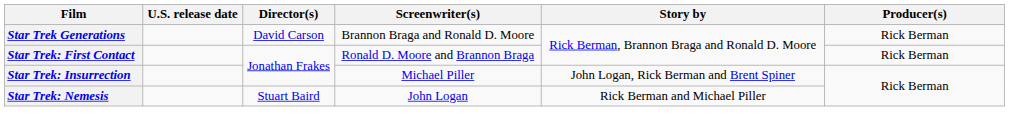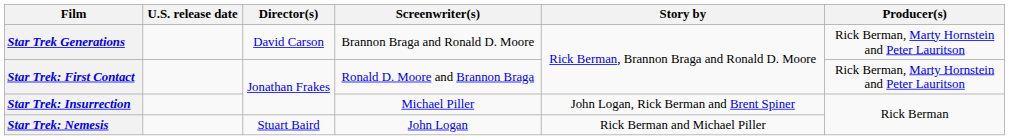 <table class="wikitable plainrowheaders" style="text-align:center; width:99%;">
 <tr>
 <th>Film</th>
 <th>U.S. release date</th>
 <th>Director(s)</th>
 <th>Screenwriter(s)</th>
 <th>Story by</th>
 <th width=18%>Producer(s)</th>
 </tr>
 <tr>
 <th scope="row" style="text-align:left"><em><a href='#'>Star Trek Generations</a></em></th>
 <td style="text-align:left;"></td>
 <td><a href='#'>David Carson</a></td>
 <td>Brannon Braga and Ronald D. Moore</td>
 <td rowspan="2"><a href='#'>Rick Berman</a>, Brannon Braga and Ronald D. Moore</td>
-<td>Rick Berman</td>
+<td>Rick Berman, <a href='#'>Marty Hornstein</a> and <a href='#'>Peter Lauritson</a></td>
 </tr>
 <tr>
 <th scope="row" style="text-align:left"><em><a href='#'>Star Trek: First Contact</a></em></th>
 <td style="text-align:left;"></td>
 <td rowspan="2"><a href='#'>Jonathan Frakes</a></td>
 <td><a href='#'>Ronald D. Moore</a> and <a href='#'>Brannon Braga</a></td>
-<td>Rick Berman</td>
+<td>Rick Berman, <a href='#'>Marty Hornstein</a> and <a href='#'>Peter Lauritson</a></td>
 </tr>
 <tr>
 <th scope="row" style="text-align:left;"><em><a href='#'>Star Trek: Insurrection</a></em></th>
 <td style="text-align:left;"></td>
 <td><a href='#'>Michael Piller</a></td>
 <td>John Logan, Rick Berman and <a href='#'>Brent Spiner</a></td>
 <td rowspan="2">Rick Berman</td>
 </tr>
 <tr>
 <th scope="row" style="text-align:left"><em><a href='#'>Star Trek: Nemesis</a></em></th>
 <td style="text-align:left;"></td>
 <td><a href='#'>Stuart Baird</a></td>
 <td><a href='#'>John Logan</a></td>
 <td>Rick Berman and Michael Piller</td>
 </tr>
 </table>
